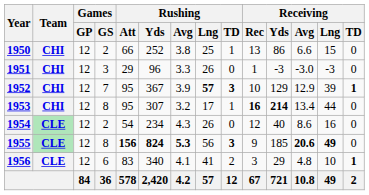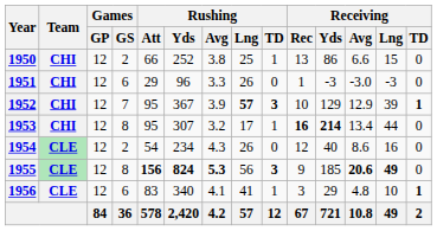 <table class="wikitable" style="text-align:center;">
 <tr>
 <th rowspan="2">Year</th>
 <th rowspan="2">Team</th>
 <th colspan="2">Games</th>
 <th colspan="5">Rushing</th>
 <th colspan="5">Receiving</th>
 </tr>
 <tr>
 <th>GP</th>
 <th>GS</th>
 <th>Att</th>
 <th>Yds</th>
 <th>Avg</th>
 <th>Lng</th>
 <th>TD</th>
 <th>Rec</th>
 <th>Yds</th>
 <th>Avg</th>
 <th>Lng</th>
 <th>TD</th>
 </tr>
 <tr>
 <th><a href='#'>1950</a></th>
 <th><a href='#'>CHI</a></th>
 <td>12</td>
 <td>2</td>
 <td>66</td>
 <td>252</td>
 <td>3.8</td>
 <td>25</td>
 <td>1</td>
 <td>13</td>
 <td>86</td>
 <td>6.6</td>
 <td>15</td>
 <td>0</td>
 </tr>
 <tr>
 <th><a href='#'>1951</a></th>
 <th><a href='#'>CHI</a></th>
 <td>12</td>
-<td>3</td>
+<td>6</td>
 <td>29</td>
 <td>96</td>
 <td>3.3</td>
 <td>26</td>
 <td>0</td>
 <td>1</td>
 <td>-3</td>
 <td>-3.0</td>
 <td>-3</td>
 <td>0</td>
 </tr>
 <tr>
 <th><a href='#'>1952</a></th>
 <th><a href='#'>CHI</a></th>
 <td>12</td>
 <td>7</td>
 <td>95</td>
 <td>367</td>
 <td>3.9</td>
 <td><strong>57</strong></td>
 <td><strong>3</strong></td>
 <td>10</td>
 <td>129</td>
 <td>12.9</td>
 <td>39</td>
 <td><strong>1</strong></td>
 </tr>
 <tr>
 <th><a href='#'>1953</a></th>
 <th><a href='#'>CHI</a></th>
 <td>12</td>
 <td>8</td>
 <td>95</td>
 <td>307</td>
 <td>3.2</td>
 <td>17</td>
 <td>1</td>
 <td><strong>16</strong></td>
 <td><strong>214</strong></td>
 <td>13.4</td>
 <td>44</td>
 <td>0</td>
 </tr>
 <tr>
 <th><a href='#'>1954</a></th>
 <th style="background:#afe6ba; width:3em;"><a href='#'>CLE</a></th>
 <td>12</td>
 <td>2</td>
 <td>54</td>
 <td>234</td>
 <td>4.3</td>
 <td>26</td>
 <td>0</td>
 <td>12</td>
 <td>40</td>
 <td>8.6</td>
 <td>16</td>
 <td>0</td>
 </tr>
 <tr>
 <th><a href='#'>1955</a></th>
 <th style="background:#afe6ba; width:3em;"><a href='#'>CLE</a></th>
 <td>12</td>
 <td>8</td>
 <td><strong>156</strong></td>
 <td><strong>824</strong></td>
 <td><strong>5.3</strong></td>
 <td>56</td>
 <td><strong>3</strong></td>
 <td>9</td>
 <td>185</td>
 <td><strong>20.6</strong></td>
 <td><strong>49</strong></td>
 <td>0</td>
 </tr>
 <tr>
 <th><a href='#'>1956</a></th>
 <th><a href='#'>CLE</a></th>
 <td>12</td>
 <td>6</td>
 <td>83</td>
 <td>340</td>
 <td>4.1</td>
 <td>41</td>
-<td>2</td>
+<td>1</td>
 <td>3</td>
 <td>29</td>
 <td>4.8</td>
 <td>10</td>
 <td><strong>1</strong></td>
 </tr>
 <tr>
 <th colspan="2"></th>
 <th>84</th>
 <th>36</th>
 <th>578</th>
 <th>2,420</th>
 <th>4.2</th>
 <th>57</th>
 <th>12</th>
 <th>67</th>
 <th>721</th>
 <th>10.8</th>
 <th>49</th>
 <th>2</th>
 </tr>
 </table>
